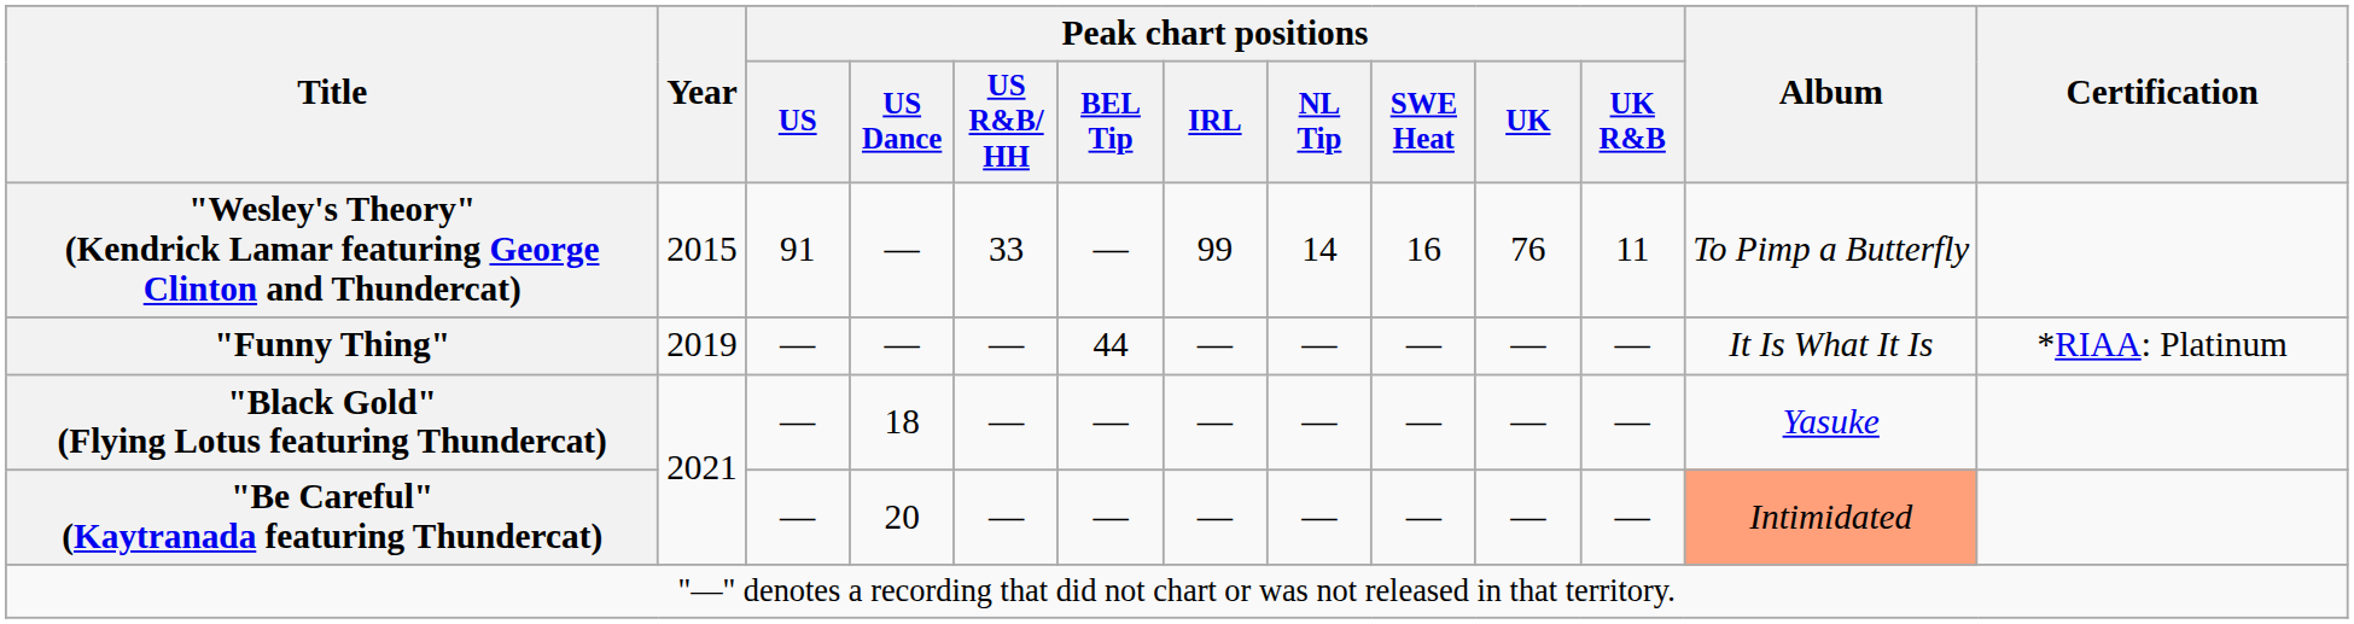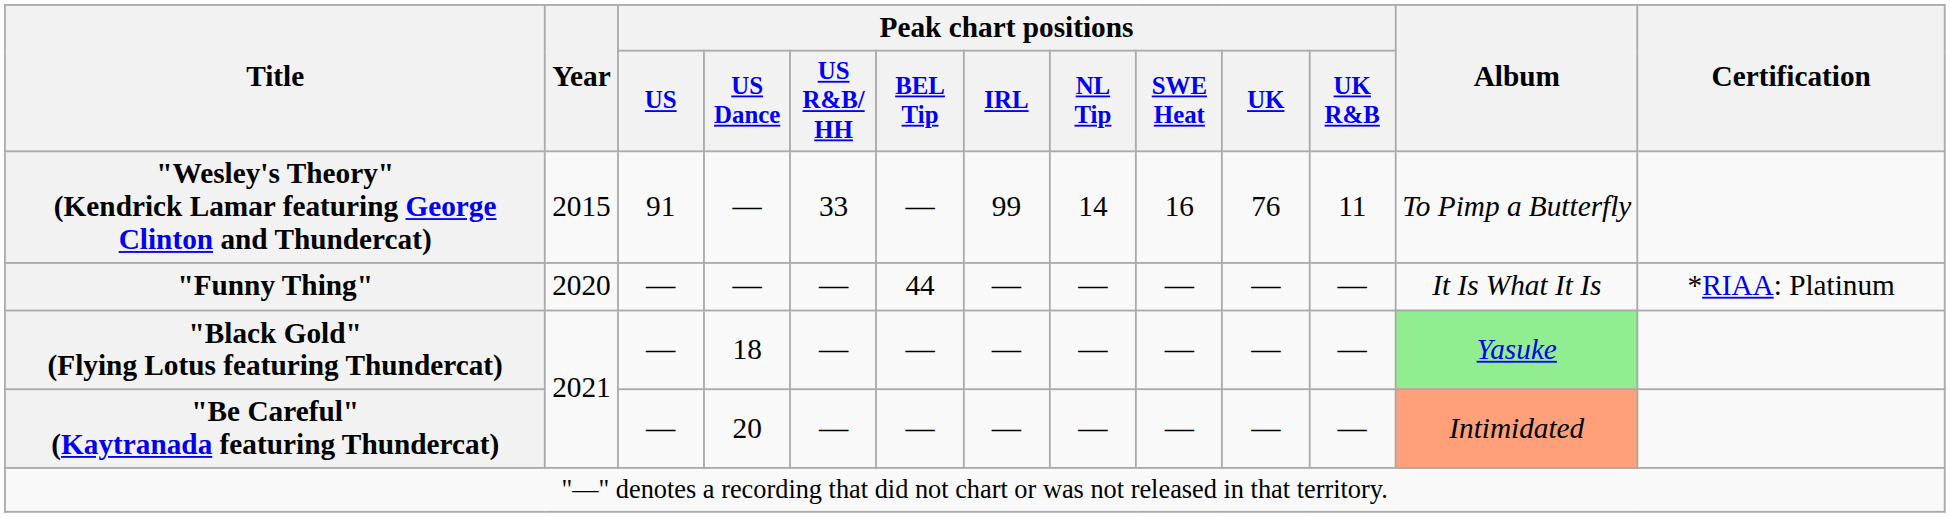 <table class="wikitable plainrowheaders" style="text-align:center;">
 <tr>
 <th scope="col" rowspan="2" style="width:18em;">Title</th>
 <th scope="col" rowspan="2">Year</th>
 <th scope="col" colspan="9">Peak chart positions</th>
 <th scope="col" rowspan="2">Album</th>
 <th scope="col" rowspan="2" style="width:10em;">Certification</th>
 </tr>
 <tr>
 <th scope="col" style="width:3em;font-size:85%;"><a href='#'>US</a><br></th>
 <th scope="col" style="width:3em;font-size:85%;"><a href='#'>US Dance</a><br></th>
 <th scope="col" style="width:3em;font-size:85%;"><a href='#'>US R&B/<br>HH</a><br></th>
 <th scope="col" style="width:3em;font-size:85%;"><a href='#'>BEL<br>Tip</a><br></th>
 <th scope="col" style="width:3em;font-size:85%;"><a href='#'>IRL</a><br></th>
 <th scope="col" style="width:3em;font-size:85%;"><a href='#'>NL<br>Tip</a><br></th>
 <th scope="col" style="width:3em;font-size:85%;"><a href='#'>SWE<br>Heat</a><br></th>
 <th scope="col" style="width:3em;font-size:85%;"><a href='#'>UK</a><br></th>
 <th scope="col" style="width:3em;font-size:85%;"><a href='#'>UK<br>R&B</a><br></th>
 </tr>
 <tr>
 <th scope="row">"Wesley's Theory"<br><span>(Kendrick Lamar featuring <a href='#'>George Clinton</a> and Thundercat)</span></th>
 <td>2015</td>
 <td>91</td>
 <td>—</td>
 <td>33</td>
 <td>—</td>
 <td>99</td>
 <td>14</td>
 <td>16</td>
 <td>76</td>
 <td>11</td>
 <td><em>To Pimp a Butterfly</em></td>
 <td></td>
 </tr>
 <tr>
 <th scope="row">"Funny Thing"</th>
-<td>2019</td>
+<td>2020</td>
 <td>—</td>
 <td>—</td>
 <td>—</td>
 <td>44</td>
 <td>—</td>
 <td>—</td>
 <td>—</td>
 <td>—</td>
 <td>—</td>
 <td><em>It Is What It Is</em></td>
 <td>*<a href='#'>RIAA</a>: Platinum</td>
 </tr>
 <tr>
 <th scope="row">"Black Gold"<br><span>(Flying Lotus featuring Thundercat)</span></th>
 <td rowspan="2">2021</td>
 <td>—</td>
 <td>18</td>
 <td>—</td>
 <td>—</td>
 <td>—</td>
 <td>—</td>
 <td>—</td>
 <td>—</td>
 <td>—</td>
-<td><em><a href='#'>Yasuke</a></em></td>
+<td style="background: lightgreen;"><em><a href='#'>Yasuke</a></em></td>
 <td></td>
 </tr>
 <tr>
 <th scope="row">"Be Careful"<br><span>(<a href='#'>Kaytranada</a> featuring Thundercat)</span></th>
 <td>—</td>
 <td>20</td>
 <td>—</td>
 <td>—</td>
 <td>—</td>
 <td>—</td>
 <td>—</td>
 <td>—</td>
 <td>—</td>
 <td style="background: lightsalmon;"><em>Intimidated</em></td>
 <td></td>
 </tr>
 <tr>
 <td colspan="15" style="font-size:90%">"—" denotes a recording that did not chart or was not released in that territory.</td>
 </tr>
 </table>
